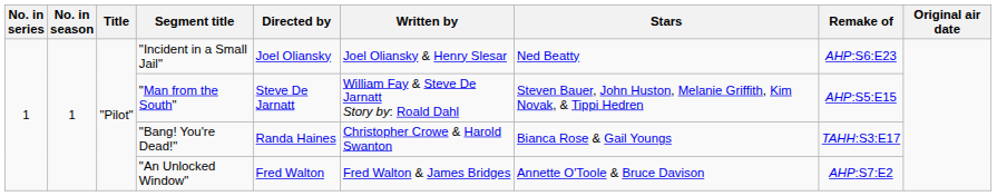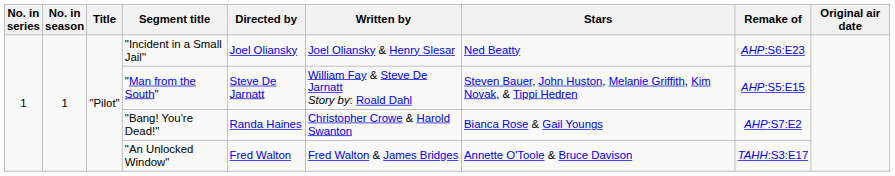 <table class="wikitable">
 <tr>
 <th>No. in<br>series</th>
 <th>No. in<br>season</th>
 <th>Title</th>
 <th>Segment title</th>
 <th>Directed by</th>
 <th>Written by</th>
 <th>Stars</th>
 <th>Remake of</th>
 <th>Original air date</th>
 </tr>
 <tr>
 <td align=center rowspan=4>1</td>
 <td align=center rowspan=4>1</td>
 <td rowspan=4>"Pilot"</td>
 <td>"Incident in a Small Jail"</td>
 <td><a href='#'>Joel Oliansky</a></td>
 <td><a href='#'>Joel Oliansky</a> & <a href='#'>Henry Slesar</a></td>
 <td><a href='#'>Ned Beatty</a></td>
 <td align=center><a href='#'><em>AHP</em>:S6:E23</a></td>
 <td align=center rowspan=4></td>
 </tr>
 <tr>
 <td>"<a href='#'>Man from the South</a>"</td>
 <td><a href='#'>Steve De Jarnatt</a></td>
 <td><a href='#'>William Fay</a> & <a href='#'>Steve De Jarnatt</a><br><em>Story by</em>: <a href='#'>Roald Dahl</a></td>
 <td><a href='#'>Steven Bauer</a>, <a href='#'>John Huston</a>, <a href='#'>Melanie Griffith</a>, <a href='#'>Kim Novak</a>, & <a href='#'>Tippi Hedren</a></td>
 <td align=center><a href='#'><em>AHP</em>:S5:E15</a></td>
 </tr>
 <tr>
 <td>"Bang! You're Dead!"</td>
 <td><a href='#'>Randa Haines</a></td>
 <td><a href='#'>Christopher Crowe</a> & <a href='#'>Harold Swanton</a></td>
 <td><a href='#'>Bianca Rose</a> & <a href='#'>Gail Youngs</a></td>
-<td align=center><a href='#'><em>TAHH</em>:S3:E17</a></td>
+<td align=center><a href='#'><em>AHP</em>:S7:E2</a></td>
 </tr>
 <tr>
 <td>"An Unlocked Window"</td>
 <td><a href='#'>Fred Walton</a></td>
 <td><a href='#'>Fred Walton</a> & <a href='#'>James Bridges</a></td>
 <td><a href='#'>Annette O'Toole</a> & <a href='#'>Bruce Davison</a></td>
-<td align=center><a href='#'><em>AHP</em>:S7:E2</a></td>
+<td align=center><a href='#'><em>TAHH</em>:S3:E17</a></td>
 </tr>
 </table>
